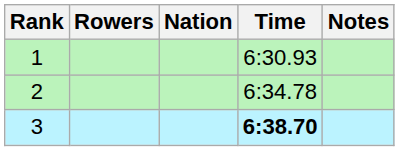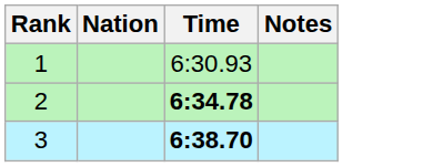 <table class="wikitable sortable" style="text-align:center">
 <tr>
 <th>Rank</th>
-<th>Rowers</th>
 <th>Nation</th>
 <th>Time</th>
 <th>Notes</th>
 </tr>
 <tr bgcolor=bbf3bb>
 <td>1</td>
-<td align=left data-sort-value="Karlson, Kristine"></td>
 <td align=left></td>
 <td>6:30.93</td>
 <td></td>
 </tr>
 <tr bgcolor=bbf3bb>
 <td>2</td>
-<td align=left data-sort-value="Vermulst, Laurien"></td>
 <td align=left></td>
-<td>6:34.78</td>
+<td><strong>6:34.78</strong></td>
 <td></td>
 </tr>
 <tr bgcolor=bbf3ff>
 <td>3</td>
 <td align=left></td>
-<td align=left></td>
 <td><strong>6:38.70</strong></td>
 <td></td>
 </tr>
 </table>
